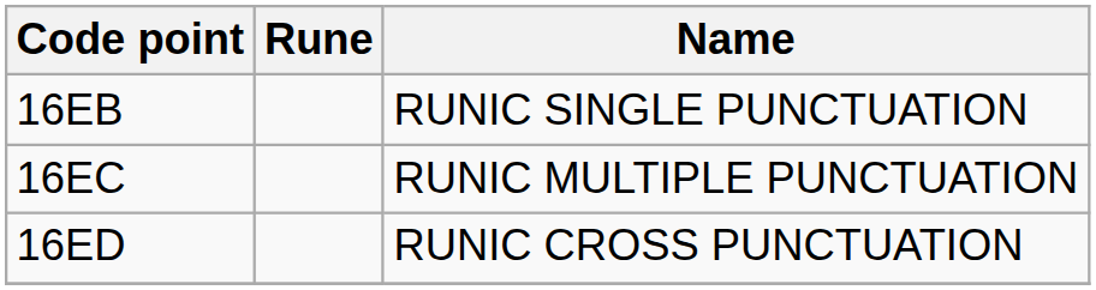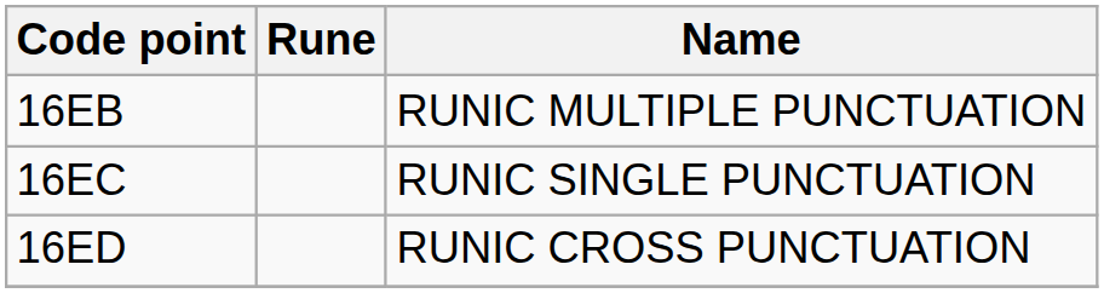 <table class=wikitable>
 <tr>
 <th>Code point</th>
 <th>Rune</th>
 <th>Name</th>
 </tr>
 <tr>
 <td>16EB</td>
 <td></td>
-<td>RUNIC SINGLE PUNCTUATION</td>
+<td>RUNIC MULTIPLE PUNCTUATION</td>
 </tr>
 <tr>
 <td>16EC</td>
 <td></td>
-<td>RUNIC MULTIPLE PUNCTUATION</td>
+<td>RUNIC SINGLE PUNCTUATION</td>
 </tr>
 <tr>
 <td>16ED</td>
 <td></td>
 <td>RUNIC CROSS PUNCTUATION</td>
 </tr>
 <tr>
 </tr>
 </table>
